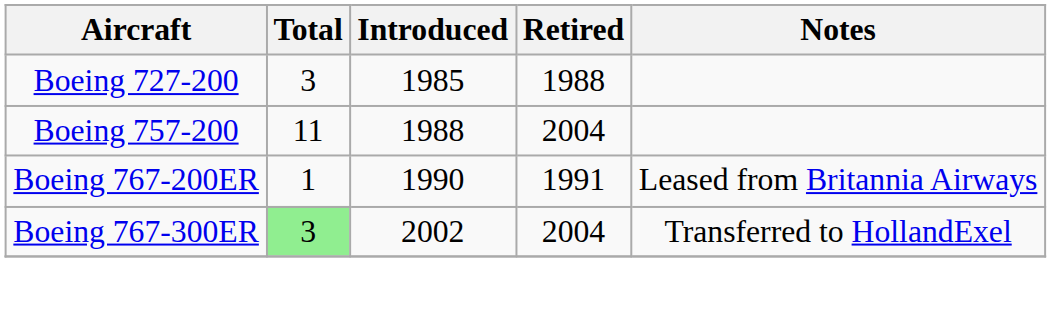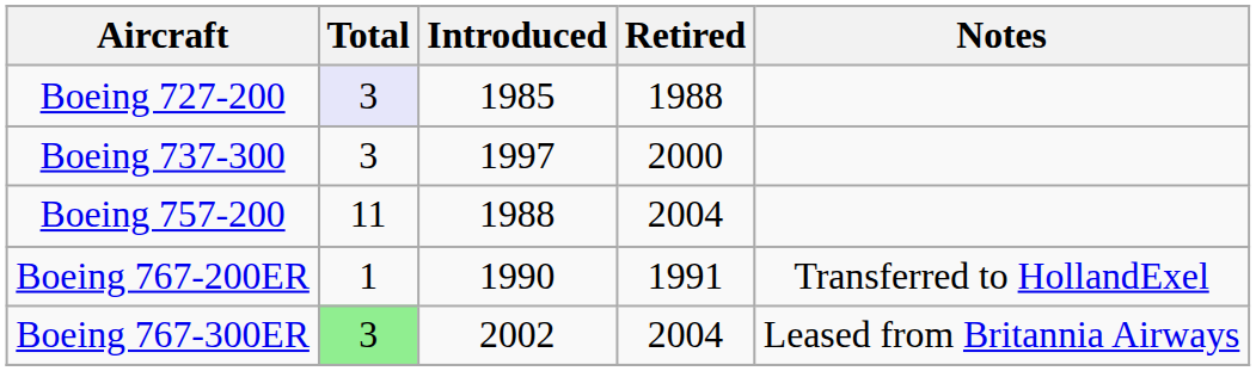 <table class="wikitable" style="margin:0.5em auto; text-align:center">
 <tr>
 <th>Aircraft</th>
 <th>Total</th>
 <th>Introduced</th>
 <th>Retired</th>
 <th>Notes</th>
 </tr>
 <tr>
 <td><a href='#'>Boeing 727-200</a></td>
-<td>3</td>
+<td style="background: lavender;">3</td>
 <td>1985</td>
 <td>1988</td>
+<td></td>
+</tr>
+<tr>
+<td><a href='#'>Boeing 737-300</a></td>
+<td>3</td>
+<td>1997</td>
+<td>2000</td>
 <td></td>
 </tr>
 <tr>
 <td><a href='#'>Boeing 757-200</a></td>
 <td>11</td>
 <td>1988</td>
 <td>2004</td>
 <td></td>
 </tr>
 <tr>
 <td><a href='#'>Boeing 767-200ER</a></td>
 <td>1</td>
 <td>1990</td>
 <td>1991</td>
-<td>Leased from <a href='#'>Britannia Airways</a></td>
+<td>Transferred to <a href='#'>HollandExel</a></td>
 </tr>
 <tr>
 <td><a href='#'>Boeing 767-300ER</a></td>
 <td style="background: lightgreen;">3</td>
 <td>2002</td>
 <td>2004</td>
-<td>Transferred to <a href='#'>HollandExel</a></td>
+<td>Leased from <a href='#'>Britannia Airways</a></td>
 </tr>
 <tr>
 </tr>
 </table>
